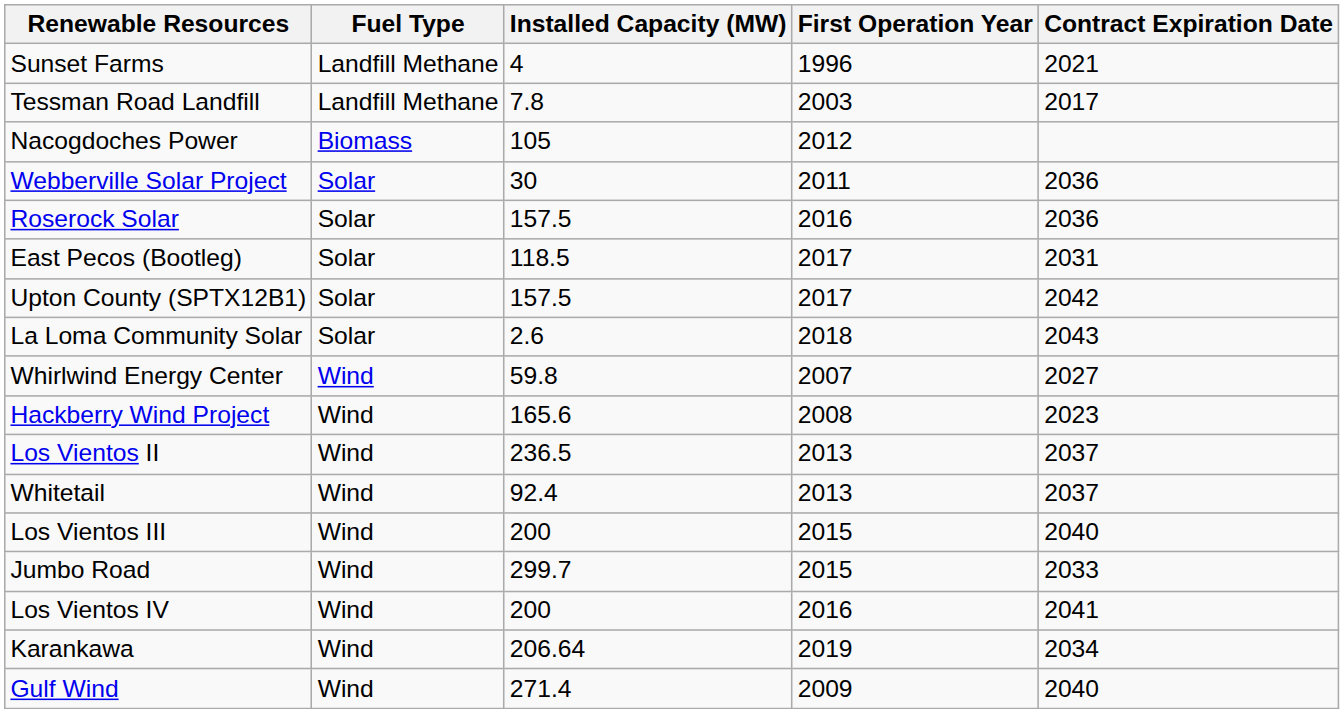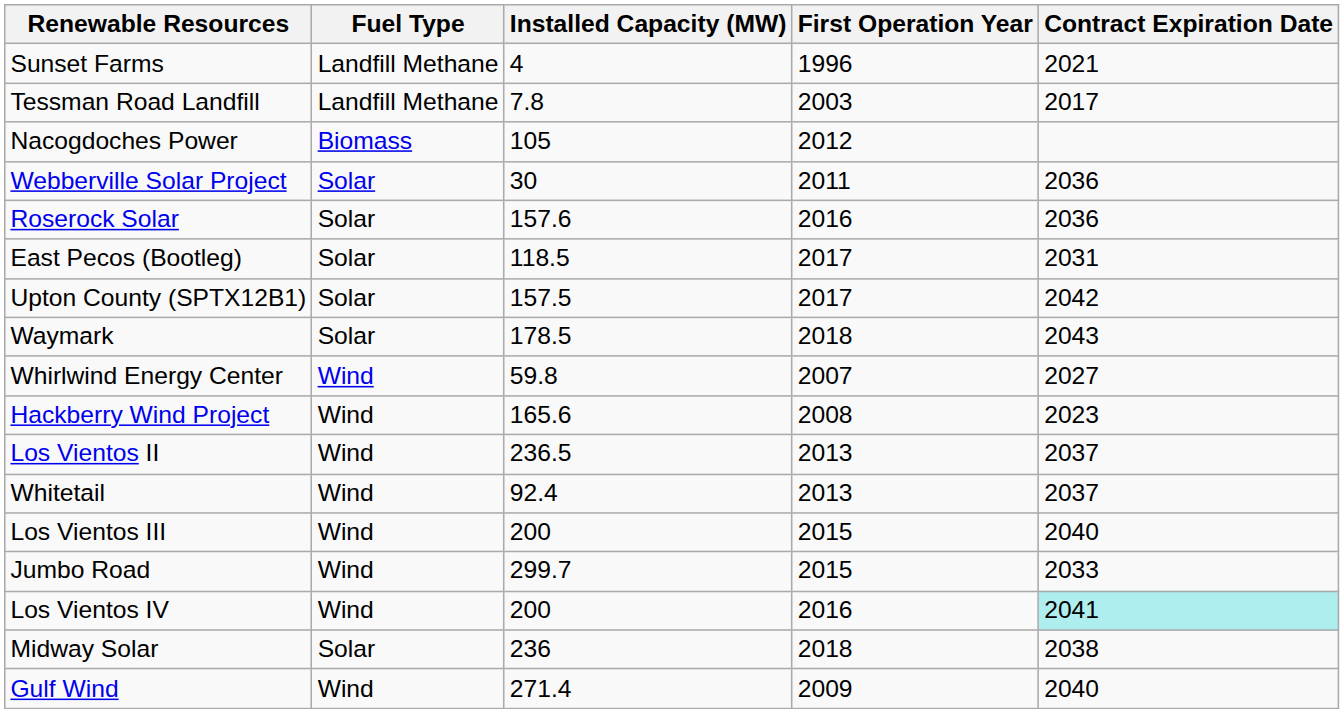 <table class="wikitable sortable">
 <tr>
 <th>Renewable Resources</th>
 <th>Fuel Type</th>
 <th>Installed Capacity (MW)</th>
 <th>First Operation Year</th>
 <th>Contract Expiration Date</th>
 </tr>
 <tr>
 <td>Sunset Farms</td>
 <td>Landfill Methane</td>
 <td>4</td>
 <td>1996</td>
 <td>2021</td>
 </tr>
 <tr>
 <td>Tessman Road Landfill</td>
 <td>Landfill Methane</td>
 <td>7.8</td>
 <td>2003</td>
 <td>2017</td>
 </tr>
 <tr>
 <td>Nacogdoches Power</td>
 <td><a href='#'>Biomass</a></td>
 <td>105</td>
 <td>2012</td>
 <td></td>
 </tr>
 <tr>
 <td><a href='#'>Webberville Solar Project</a></td>
 <td><a href='#'>Solar</a></td>
 <td>30</td>
 <td>2011</td>
 <td>2036</td>
 </tr>
 <tr>
 <td><a href='#'>Roserock Solar</a></td>
 <td>Solar</td>
-<td>157.5</td>
+<td>157.6</td>
 <td>2016</td>
 <td>2036</td>
 </tr>
 <tr>
 <td>East Pecos (Bootleg)</td>
 <td>Solar</td>
 <td>118.5</td>
 <td>2017</td>
 <td>2031</td>
 </tr>
 <tr>
 <td>Upton County (SPTX12B1)</td>
 <td>Solar</td>
 <td>157.5</td>
 <td>2017</td>
 <td>2042</td>
 </tr>
 <tr>
-<td>La Loma Community Solar</td>
+<td>Waymark</td>
 <td>Solar</td>
-<td>2.6</td>
+<td>178.5</td>
 <td>2018</td>
 <td>2043</td>
 </tr>
 <tr>
 <td>Whirlwind Energy Center</td>
 <td><a href='#'>Wind</a></td>
 <td>59.8</td>
 <td>2007</td>
 <td>2027</td>
 </tr>
 <tr>
 <td><a href='#'>Hackberry Wind Project</a></td>
 <td>Wind</td>
 <td>165.6</td>
 <td>2008</td>
 <td>2023</td>
 </tr>
 <tr>
 <td><a href='#'>Los Vientos</a> II</td>
 <td>Wind</td>
 <td>236.5</td>
 <td>2013</td>
 <td>2037</td>
 </tr>
 <tr>
 <td>Whitetail</td>
 <td>Wind</td>
 <td>92.4</td>
 <td>2013</td>
 <td>2037</td>
 </tr>
 <tr>
 <td>Los Vientos III</td>
 <td>Wind</td>
 <td>200</td>
 <td>2015</td>
 <td>2040</td>
 </tr>
 <tr>
 <td>Jumbo Road</td>
 <td>Wind</td>
 <td>299.7</td>
 <td>2015</td>
 <td>2033</td>
 </tr>
 <tr>
 <td>Los Vientos IV</td>
 <td>Wind</td>
 <td>200</td>
 <td>2016</td>
-<td>2041</td>
+<td style="background: paleturquoise;">2041</td>
 </tr>
 <tr>
-<td>Karankawa</td>
-<td>Wind</td>
-<td>206.64</td>
-<td>2019</td>
-<td>2034</td>
+<td>Midway Solar</td>
+<td>Solar</td>
+<td>236</td>
+<td>2018</td>
+<td>2038</td>
 </tr>
 <tr>
 <td><a href='#'>Gulf Wind</a></td>
 <td>Wind</td>
 <td>271.4</td>
 <td>2009</td>
 <td>2040</td>
 </tr>
 </table>
